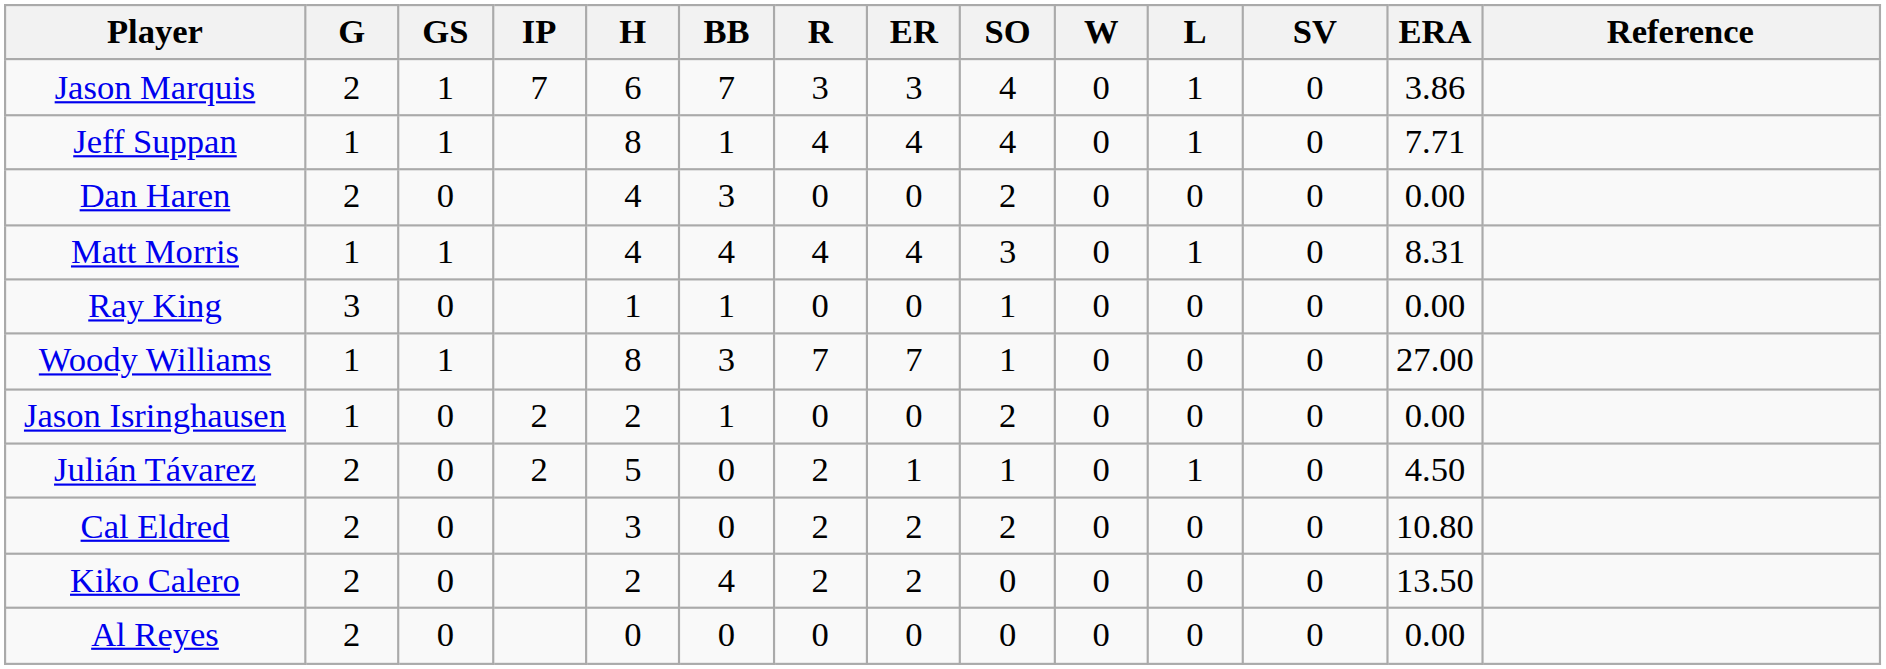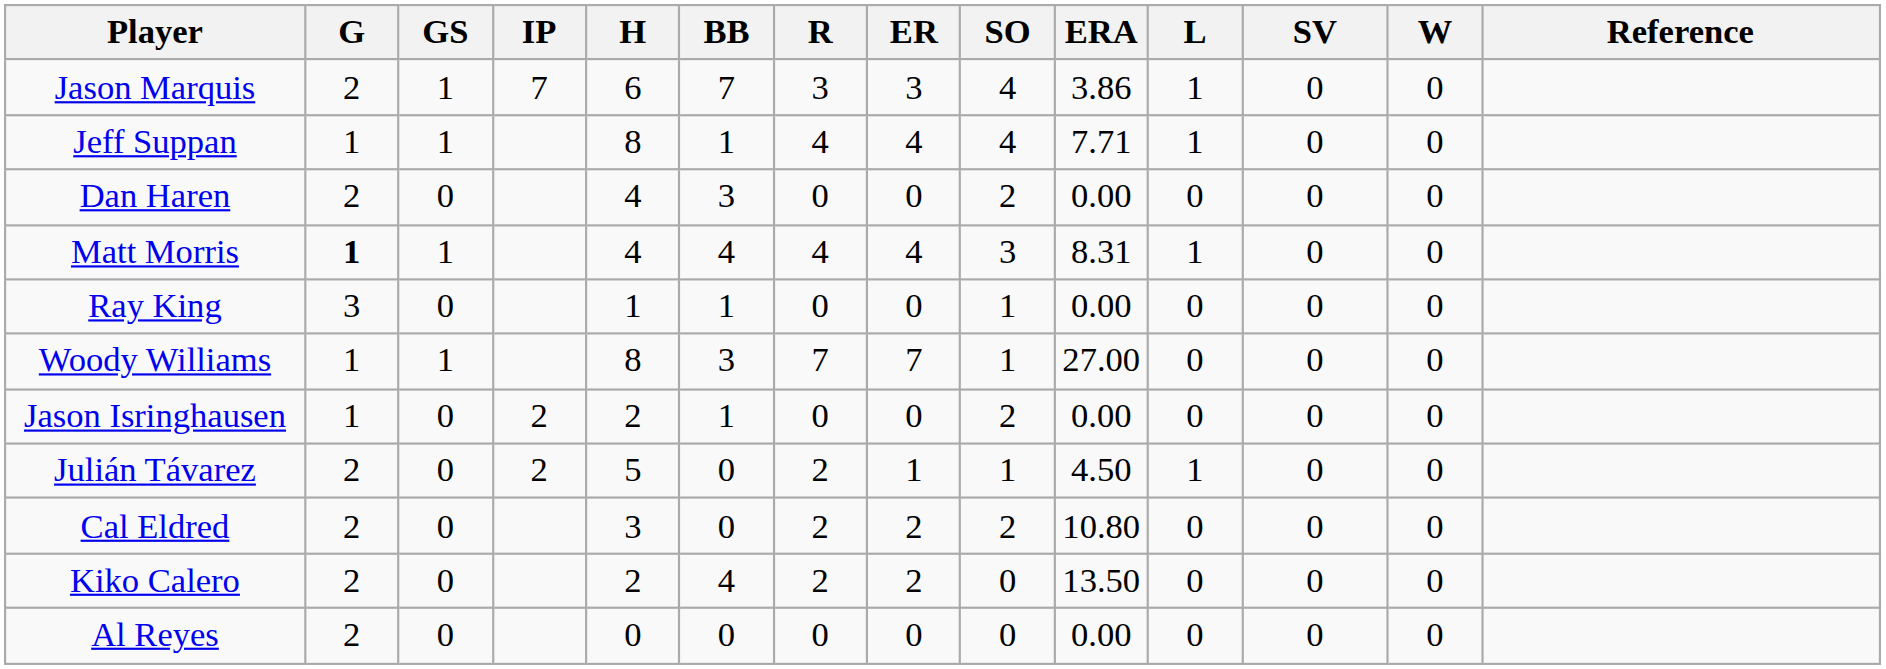 <table class="wikitable sortable" style="text-align:center">
 <tr>
 <th width="16%">Player</th>
 <th width="5%">G</th>
 <th width="5%">GS</th>
 <th width="5%">IP</th>
 <th width="5%">H</th>
 <th width="5%">BB</th>
 <th width="5%">R</th>
 <th width="5%">ER</th>
 <th width="5%">SO</th>
-<th width="5%">W</th>
+<th width="5%">ERA</th>
 <th width="5%">L</th>
 <th>SV</th>
-<th width="5%">ERA</th>
+<th width="5%">W</th>
 <th>Reference</th>
 </tr>
 <tr>
 <td><a href='#'>Jason Marquis</a></td>
 <td>2</td>
 <td>1</td>
 <td>7</td>
 <td>6</td>
 <td>7</td>
 <td>3</td>
 <td>3</td>
 <td>4</td>
-<td>0</td>
+<td>3.86</td>
 <td>1</td>
 <td>0</td>
-<td>3.86</td>
+<td>0</td>
 <td></td>
 </tr>
 <tr>
 <td><a href='#'>Jeff Suppan</a></td>
 <td>1</td>
 <td>1</td>
 <td></td>
 <td>8</td>
 <td>1</td>
 <td>4</td>
 <td>4</td>
 <td>4</td>
-<td>0</td>
+<td>7.71</td>
 <td>1</td>
 <td>0</td>
-<td>7.71</td>
+<td>0</td>
 <td></td>
 </tr>
 <tr>
 <td><a href='#'>Dan Haren</a></td>
 <td>2</td>
 <td>0</td>
 <td></td>
 <td>4</td>
 <td>3</td>
 <td>0</td>
 <td>0</td>
 <td>2</td>
+<td>0.00</td>
 <td>0</td>
 <td>0</td>
 <td>0</td>
-<td>0.00</td>
 <td></td>
 </tr>
 <tr>
 <td><a href='#'>Matt Morris</a></td>
-<td>1</td>
+<td><strong>1</strong></td>
 <td>1</td>
 <td></td>
 <td>4</td>
 <td>4</td>
 <td>4</td>
 <td>4</td>
 <td>3</td>
-<td>0</td>
+<td>8.31</td>
 <td>1</td>
 <td>0</td>
-<td>8.31</td>
+<td>0</td>
 <td></td>
 </tr>
 <tr>
 <td><a href='#'>Ray King</a></td>
 <td>3</td>
 <td>0</td>
 <td></td>
 <td>1</td>
 <td>1</td>
 <td>0</td>
 <td>0</td>
 <td>1</td>
+<td>0.00</td>
 <td>0</td>
 <td>0</td>
 <td>0</td>
-<td>0.00</td>
 <td></td>
 </tr>
 <tr>
 <td><a href='#'>Woody Williams</a></td>
 <td>1</td>
 <td>1</td>
 <td></td>
 <td>8</td>
 <td>3</td>
 <td>7</td>
 <td>7</td>
 <td>1</td>
+<td>27.00</td>
 <td>0</td>
 <td>0</td>
 <td>0</td>
-<td>27.00</td>
 <td></td>
 </tr>
 <tr>
 <td><a href='#'>Jason Isringhausen</a></td>
 <td>1</td>
 <td>0</td>
 <td>2</td>
 <td>2</td>
 <td>1</td>
 <td>0</td>
 <td>0</td>
 <td>2</td>
+<td>0.00</td>
 <td>0</td>
 <td>0</td>
 <td>0</td>
-<td>0.00</td>
 <td></td>
 </tr>
 <tr>
 <td><a href='#'>Julián Távarez</a></td>
 <td>2</td>
 <td>0</td>
 <td>2</td>
 <td>5</td>
 <td>0</td>
 <td>2</td>
 <td>1</td>
 <td>1</td>
-<td>0</td>
+<td>4.50</td>
 <td>1</td>
 <td>0</td>
-<td>4.50</td>
+<td>0</td>
 <td></td>
 </tr>
 <tr>
 <td><a href='#'>Cal Eldred</a></td>
 <td>2</td>
 <td>0</td>
 <td></td>
 <td>3</td>
 <td>0</td>
 <td>2</td>
 <td>2</td>
 <td>2</td>
+<td>10.80</td>
 <td>0</td>
 <td>0</td>
 <td>0</td>
-<td>10.80</td>
 <td></td>
 </tr>
 <tr>
 <td><a href='#'>Kiko Calero</a></td>
 <td>2</td>
 <td>0</td>
 <td></td>
 <td>2</td>
 <td>4</td>
 <td>2</td>
 <td>2</td>
 <td>0</td>
+<td>13.50</td>
 <td>0</td>
 <td>0</td>
 <td>0</td>
-<td>13.50</td>
 <td></td>
 </tr>
 <tr>
 <td><a href='#'>Al Reyes</a></td>
 <td>2</td>
 <td>0</td>
 <td></td>
 <td>0</td>
 <td>0</td>
 <td>0</td>
 <td>0</td>
 <td>0</td>
+<td>0.00</td>
 <td>0</td>
 <td>0</td>
 <td>0</td>
-<td>0.00</td>
 <td></td>
 </tr>
 </table>
